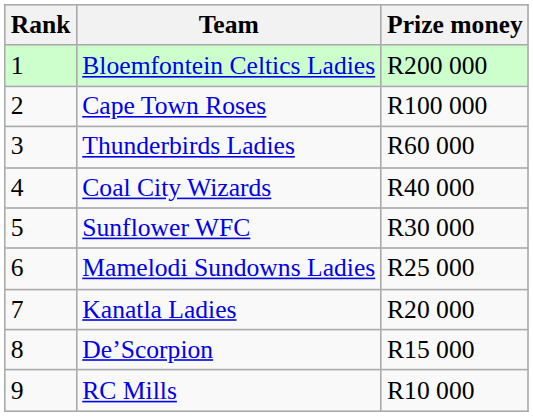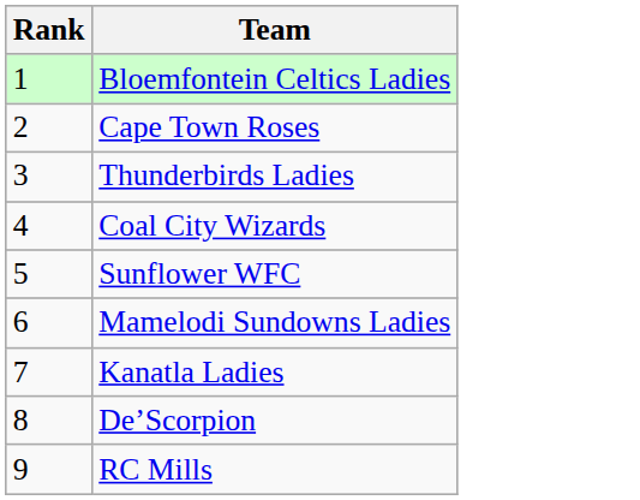 <table class="wikitable">
 <tr>
 <th>Rank</th>
 <th>Team</th>
-<th>Prize money</th>
 </tr>
 <tr bgcolor=#CCFFCC>
 <td>1</td>
 <td><a href='#'>Bloemfontein Celtics Ladies</a></td>
-<td>R200 000</td>
 </tr>
 <tr>
 <td>2</td>
 <td><a href='#'>Cape Town Roses</a></td>
-<td>R100 000</td>
 </tr>
 <tr>
 <td>3</td>
 <td><a href='#'>Thunderbirds Ladies</a></td>
-<td>R60 000</td>
 </tr>
 <tr>
 <td>4</td>
 <td><a href='#'>Coal City Wizards</a></td>
-<td>R40 000</td>
 </tr>
 <tr>
 <td>5</td>
 <td><a href='#'>Sunflower WFC</a></td>
-<td>R30 000</td>
 </tr>
 <tr>
 <td>6</td>
 <td><a href='#'>Mamelodi Sundowns Ladies</a></td>
-<td>R25 000</td>
 </tr>
 <tr>
 <td>7</td>
 <td><a href='#'>Kanatla Ladies</a></td>
-<td>R20 000</td>
 </tr>
 <tr>
 <td>8</td>
 <td><a href='#'>De’Scorpion</a></td>
-<td>R15 000</td>
 </tr>
 <tr>
 <td>9</td>
 <td><a href='#'>RC Mills</a></td>
-<td>R10 000</td>
 </tr>
 </table>
